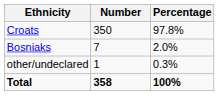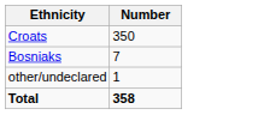 <table class="wikitable">
 <tr>
 <th width="100px">Ethnicity</th>
 <th width="80px">Number</th>
-<th width="80px">Percentage</th>
 </tr>
 <tr>
 <td><a href='#'>Croats</a></td>
 <td>350</td>
-<td>97.8%</td>
 </tr>
 <tr>
 <td><a href='#'>Bosniaks</a></td>
 <td>7</td>
-<td>2.0%</td>
 </tr>
 <tr>
 <td>other/undeclared</td>
 <td>1</td>
-<td>0.3%</td>
 </tr>
 <tr>
 <td><strong>Total</strong></td>
 <td><strong>358</strong></td>
-<td><strong>100%</strong></td>
 </tr>
 </table>
